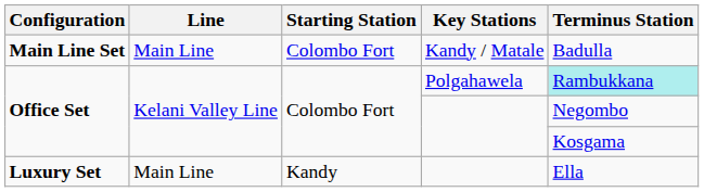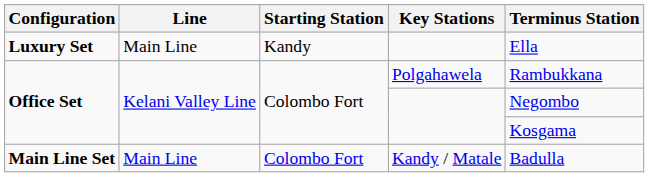 <table class="wikitable">
 <tr>
 <th>Configuration</th>
 <th>Line</th>
 <th>Starting Station</th>
 <th>Key Stations</th>
 <th>Terminus Station</th>
 </tr>
 <tr>
-<td><strong>Main Line Set</strong></td>
-<td><a href='#'>Main Line</a></td>
-<td><a href='#'>Colombo Fort</a></td>
-<td><a href='#'>Kandy</a> / <a href='#'>Matale</a></td>
-<td><a href='#'>Badulla</a></td>
+<td><strong>Luxury Set</strong></td>
+<td>Main Line</td>
+<td>Kandy</td>
+<td></td>
+<td><a href='#'>Ella</a></td>
 </tr>
 <tr>
 <td rowspan="3"><strong>Office Set</strong></td>
 <td rowspan="3"><a href='#'>Kelani Valley Line</a></td>
 <td rowspan="3">Colombo Fort</td>
 <td><a href='#'>Polgahawela</a></td>
-<td style="background: paleturquoise;"><a href='#'>Rambukkana</a></td>
+<td><a href='#'>Rambukkana</a></td>
 </tr>
 <tr>
 <td rowspan="2"></td>
 <td><a href='#'>Negombo</a></td>
 </tr>
 <tr>
 <td><a href='#'>Kosgama</a></td>
 </tr>
 <tr>
-<td><strong>Luxury Set</strong></td>
-<td>Main Line</td>
-<td>Kandy</td>
-<td></td>
-<td><a href='#'>Ella</a></td>
+<td><strong>Main Line Set</strong></td>
+<td><a href='#'>Main Line</a></td>
+<td><a href='#'>Colombo Fort</a></td>
+<td><a href='#'>Kandy</a> / <a href='#'>Matale</a></td>
+<td><a href='#'>Badulla</a></td>
 </tr>
 </table>
